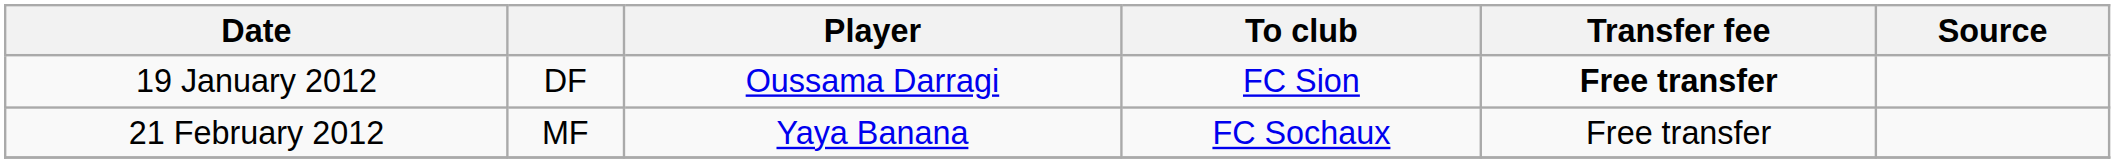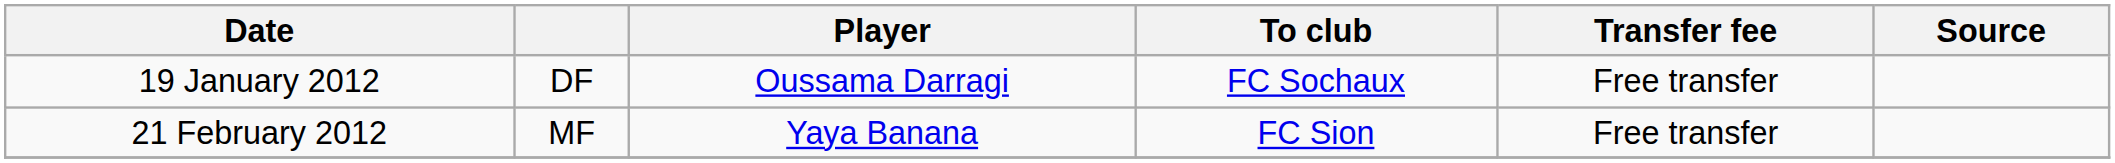 <table class="wikitable sortable" style="width:70%; text-align:center; font-size:85%; text-align:centre;">
 <tr>
 <th><strong>Date</strong></th>
 <th><strong></strong></th>
 <th><strong>Player</strong></th>
 <th><strong>To club</strong></th>
 <th><strong>Transfer fee</strong></th>
 <th><strong>Source</strong></th>
 </tr>
 <tr>
 <td>19 January 2012</td>
 <td>DF</td>
 <td> <a href='#'>Oussama Darragi</a></td>
-<td> <a href='#'>FC Sion</a></td>
-<td><strong>Free transfer</strong></td>
+<td> <a href='#'>FC Sochaux</a></td>
+<td>Free transfer</td>
 <td></td>
 </tr>
 <tr>
 <td>21 February 2012</td>
 <td>MF</td>
 <td> <a href='#'>Yaya Banana</a></td>
-<td> <a href='#'>FC Sochaux</a></td>
+<td> <a href='#'>FC Sion</a></td>
 <td>Free transfer</td>
 <td></td>
 </tr>
 <tr>
 </tr>
 </table>
